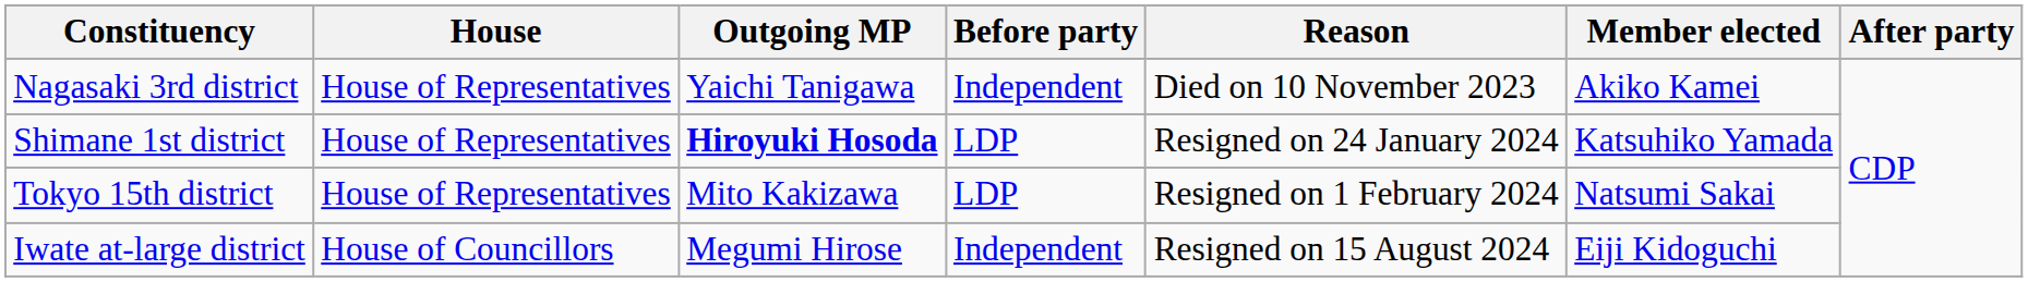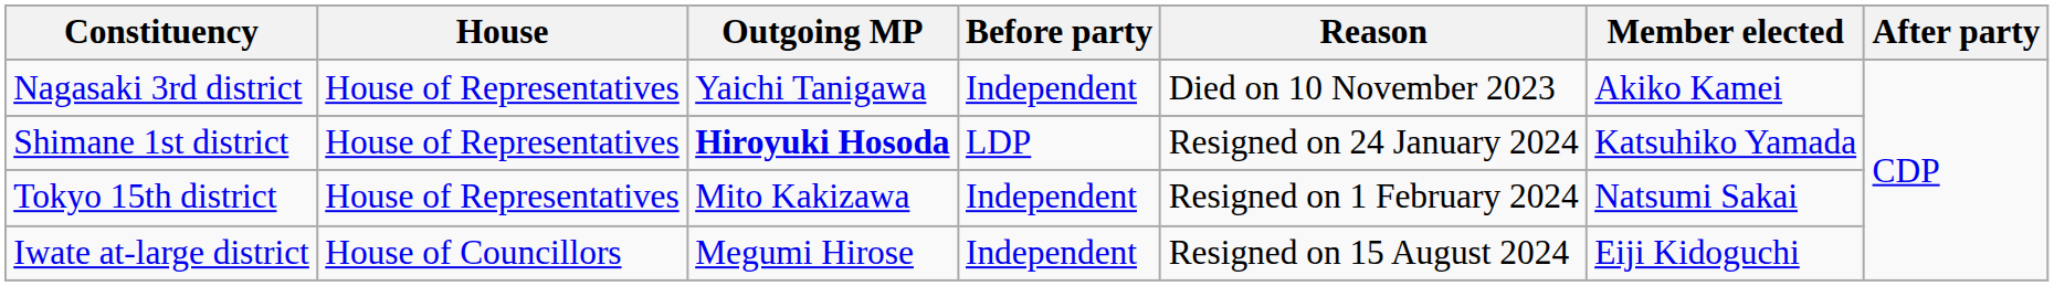 <table class="wikitable">
 <tr>
 <th>Constituency</th>
 <th>House</th>
 <th>Outgoing MP</th>
 <th>Before party</th>
 <th>Reason</th>
 <th>Member elected</th>
 <th>After party</th>
 </tr>
 <tr>
 <td><a href='#'>Nagasaki 3rd district</a></td>
 <td><a href='#'>House of Representatives</a></td>
 <td><a href='#'>Yaichi Tanigawa</a></td>
 <td><a href='#'>Independent</a></td>
 <td>Died on 10 November 2023</td>
 <td><a href='#'>Akiko Kamei</a></td>
 <td rowspan="4" ><a href='#'>CDP</a></td>
 </tr>
 <tr>
 <td><a href='#'>Shimane 1st district</a></td>
 <td><a href='#'>House of Representatives</a></td>
 <td><strong><a href='#'>Hiroyuki Hosoda</a></strong></td>
 <td><a href='#'>LDP</a></td>
 <td>Resigned on 24 January 2024</td>
 <td><a href='#'>Katsuhiko Yamada</a></td>
 </tr>
 <tr>
 <td><a href='#'>Tokyo 15th district</a></td>
 <td><a href='#'>House of Representatives</a></td>
 <td><a href='#'>Mito Kakizawa</a></td>
-<td><a href='#'>LDP</a></td>
+<td><a href='#'>Independent</a></td>
 <td>Resigned on 1 February 2024</td>
 <td><a href='#'>Natsumi Sakai</a></td>
 </tr>
 <tr>
 <td><a href='#'>Iwate at-large district</a></td>
 <td><a href='#'>House of Councillors</a></td>
 <td><a href='#'>Megumi Hirose</a></td>
 <td><a href='#'>Independent</a></td>
 <td>Resigned on 15 August 2024</td>
 <td><a href='#'>Eiji Kidoguchi</a></td>
 </tr>
 </table>
